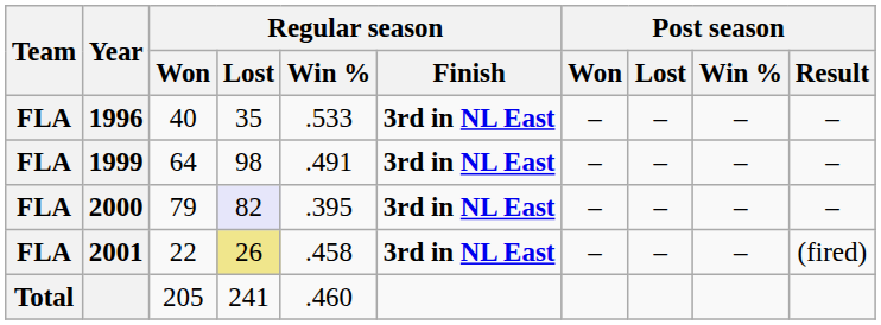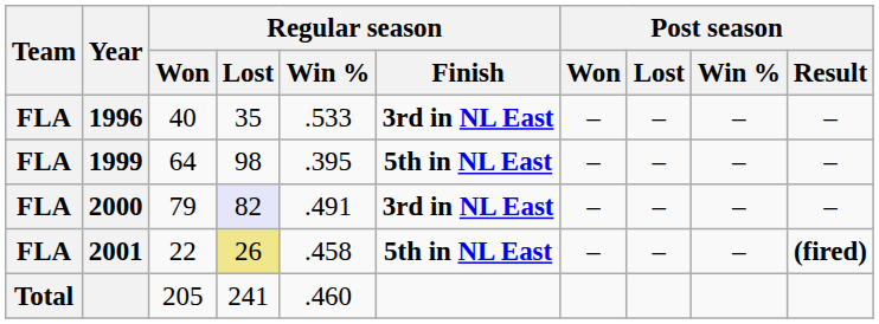 <table class="wikitable" style="font-size: 95%; text-align:center;">
 <tr>
 <th rowspan="2">Team</th>
 <th rowspan="2">Year</th>
 <th colspan="4">Regular season</th>
 <th colspan="4">Post season</th>
 </tr>
 <tr>
 <th>Won</th>
 <th>Lost</th>
 <th>Win %</th>
 <th>Finish</th>
 <th>Won</th>
 <th>Lost</th>
 <th>Win %</th>
 <th>Result</th>
 </tr>
 <tr>
 <th>FLA</th>
 <th>1996</th>
 <td>40</td>
 <td>35</td>
 <td>.533</td>
 <td><strong>3rd in <a href='#'>NL East</a></strong></td>
 <td>–</td>
 <td>–</td>
 <td>–</td>
 <td>–</td>
 </tr>
 <tr>
 <th>FLA</th>
 <th>1999</th>
 <td>64</td>
 <td>98</td>
-<td>.491</td>
-<td><strong>3rd in <a href='#'>NL East</a></strong></td>
+<td>.395</td>
+<td><strong>5th in <a href='#'>NL East</a></strong></td>
 <td>–</td>
 <td>–</td>
 <td>–</td>
 <td>–</td>
 </tr>
 <tr>
 <th>FLA</th>
 <th>2000</th>
 <td>79</td>
 <td style="background: lavender;">82</td>
-<td>.395</td>
+<td>.491</td>
 <td><strong>3rd in <a href='#'>NL East</a></strong></td>
 <td>–</td>
 <td>–</td>
 <td>–</td>
 <td>–</td>
 </tr>
 <tr>
 <th>FLA</th>
 <th>2001</th>
 <td>22</td>
 <td style="background: khaki;">26</td>
 <td>.458</td>
-<td><strong>3rd in <a href='#'>NL East</a></strong></td>
+<td><strong>5th in <a href='#'>NL East</a></strong></td>
 <td>–</td>
 <td>–</td>
 <td>–</td>
-<td>(fired)</td>
+<td><strong>(fired)</strong></td>
 </tr>
 <tr>
 <th><strong>Total</strong></th>
 <th></th>
 <td>205</td>
 <td>241</td>
 <td>.460</td>
 <td></td>
 <td></td>
 <td></td>
 <td></td>
 <td></td>
 </tr>
 </table>
